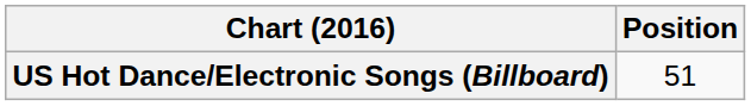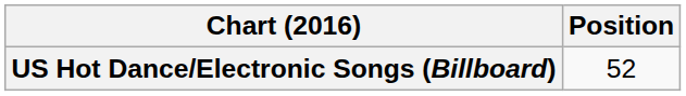 <table class="wikitable plainrowheaders" style="text-align:center">
 <tr>
 <th scope="col">Chart (2016)</th>
 <th scope="col">Position</th>
 </tr>
 <tr>
 <th scope="row">US Hot Dance/Electronic Songs (<em>Billboard</em>)</th>
-<td>51</td>
+<td>52</td>
 </tr>
 </table>
